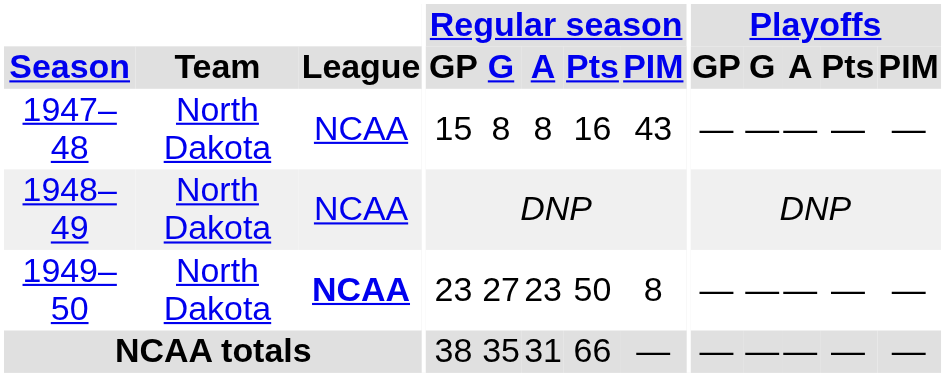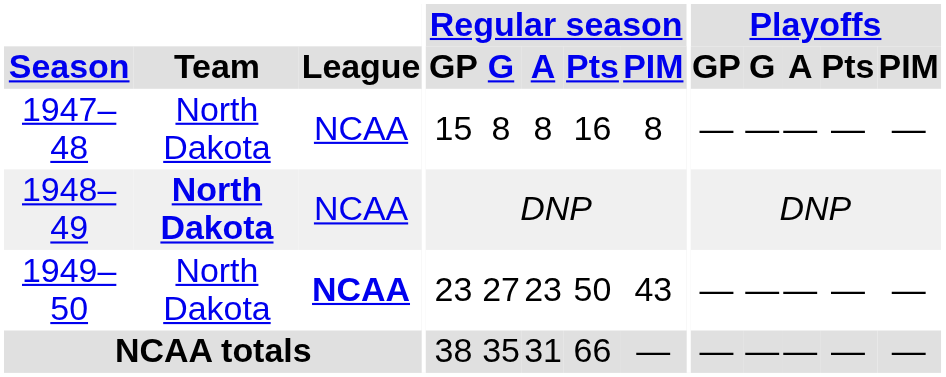 <table border="0" cellpadding="1" cellspacing="0" style="text-align:center; width:50%">
 <tr bgcolor="#e0e0e0">
 <th colspan="3" bgcolor="#ffffff"></th>
 <th rowspan="99" bgcolor="#ffffff"></th>
 <th colspan="5"><a href='#'>Regular season</a></th>
 <th rowspan="99" bgcolor="#ffffff"></th>
 <th colspan="5"><a href='#'>Playoffs</a></th>
 </tr>
 <tr bgcolor="#e0e0e0">
 <th><a href='#'>Season</a></th>
 <th>Team</th>
 <th>League</th>
 <th>GP</th>
 <th><a href='#'>G</a></th>
 <th><a href='#'>A</a></th>
 <th><a href='#'>Pts</a></th>
 <th><a href='#'>PIM</a></th>
 <th>GP</th>
 <th>G</th>
 <th>A</th>
 <th>Pts</th>
 <th>PIM</th>
 </tr>
 <tr>
 <td><a href='#'>1947–48</a></td>
 <td><a href='#'>North Dakota</a></td>
 <td><a href='#'>NCAA</a></td>
 <td>15</td>
 <td>8</td>
 <td>8</td>
 <td>16</td>
-<td>43</td>
+<td>8</td>
 <td>—</td>
 <td>—</td>
 <td>—</td>
 <td>—</td>
 <td>—</td>
 </tr>
 <tr bgcolor="#f0f0f0">
 <td><a href='#'>1948–49</a></td>
-<td><a href='#'>North Dakota</a></td>
+<td><strong><a href='#'>North Dakota</a></strong></td>
 <td><a href='#'>NCAA</a></td>
 <td colspan=5><em>DNP</em></td>
 <td colspan=5><em>DNP</em></td>
 </tr>
 <tr>
 <td><a href='#'>1949–50</a></td>
 <td><a href='#'>North Dakota</a></td>
 <td><strong><a href='#'>NCAA</a></strong></td>
 <td>23</td>
 <td>27</td>
 <td>23</td>
 <td>50</td>
-<td>8</td>
+<td>43</td>
 <td>—</td>
 <td>—</td>
 <td>—</td>
 <td>—</td>
 <td>—</td>
 </tr>
 <tr>
 </tr>
 <tr bgcolor="#e0e0e0">
 <th colspan="3">NCAA totals</th>
 <td>38</td>
 <td>35</td>
 <td>31</td>
 <td>66</td>
 <td>—</td>
 <td>—</td>
 <td>—</td>
 <td>—</td>
 <td>—</td>
 <td>—</td>
 </tr>
 </table>
